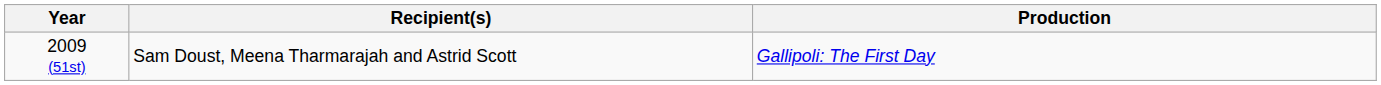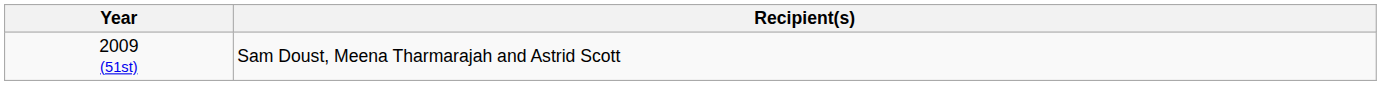 <table class="sortable wikitable">
 <tr>
 <th width="5%">Year</th>
 <th width="25%">Recipient(s)</th>
-<th width="25%">Production</th>
 </tr>
 <tr>
 <td align="center">2009<br><small><a href='#'>(51st)</a></small></td>
 <td>Sam Doust, Meena Tharmarajah and Astrid Scott</td>
-<td><em><a href='#'>Gallipoli: The First Day</a></em></td>
 </tr>
 </table>
